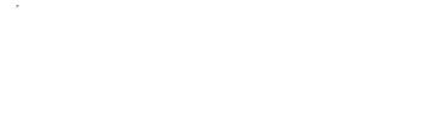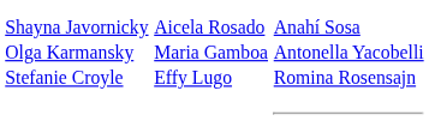 <table>
 <tr style="background:#dfdfdf;">
+</tr>
+<tr>
+<th scope=row style="text-align:left"></th>
+<td><br><small><a href='#'>Shayna Javornicky</a><br><a href='#'>Olga Karmansky</a><br><a href='#'>Stefanie Croyle</a></small></td>
+<td><br><small><a href='#'>Aicela Rosado</a><br><a href='#'>Maria Gamboa</a><br><a href='#'>Effy Lugo</a></small></td>
+<td><br><small><a href='#'>Anahí Sosa</a><br><a href='#'>Antonella Yacobelli</a><br><a href='#'>Romina Rosensajn</a></small></td>
 </tr>
 <tr>
 <th scope=row style="text-align:left"></th>
 <td></td>
 <td></td>
 <td></td>
 </tr>
 <tr>
 <th scope=row style="text-align:left"></th>
 <td></td>
 <td></td>
 <td><hr></td>
 </tr>
 <tr>
 <th scope=row style="text-align:left"></th>
 <td></td>
 <td></td>
 <td></td>
 </tr>
 <tr>
 <th scope=row style="text-align:left"></th>
 <td></td>
 <td></td>
 <td></td>
 </tr>
 <tr>
 <th scope=row style="text-align:left"></th>
 <td></td>
 <td></td>
 <td></td>
 </tr>
 <tr>
 <th scope=row style="text-align:left"></th>
 <td></td>
 <td></td>
 <td></td>
 </tr>
 <tr>
 <th scope=row style="text-align:left"></th>
 <td></td>
 <td></td>
 <td></td>
 </tr>
 <tr>
 <th scope=row style="text-align:left"></th>
 <td></td>
 <td></td>
 <td></td>
 </tr>
 </table>
